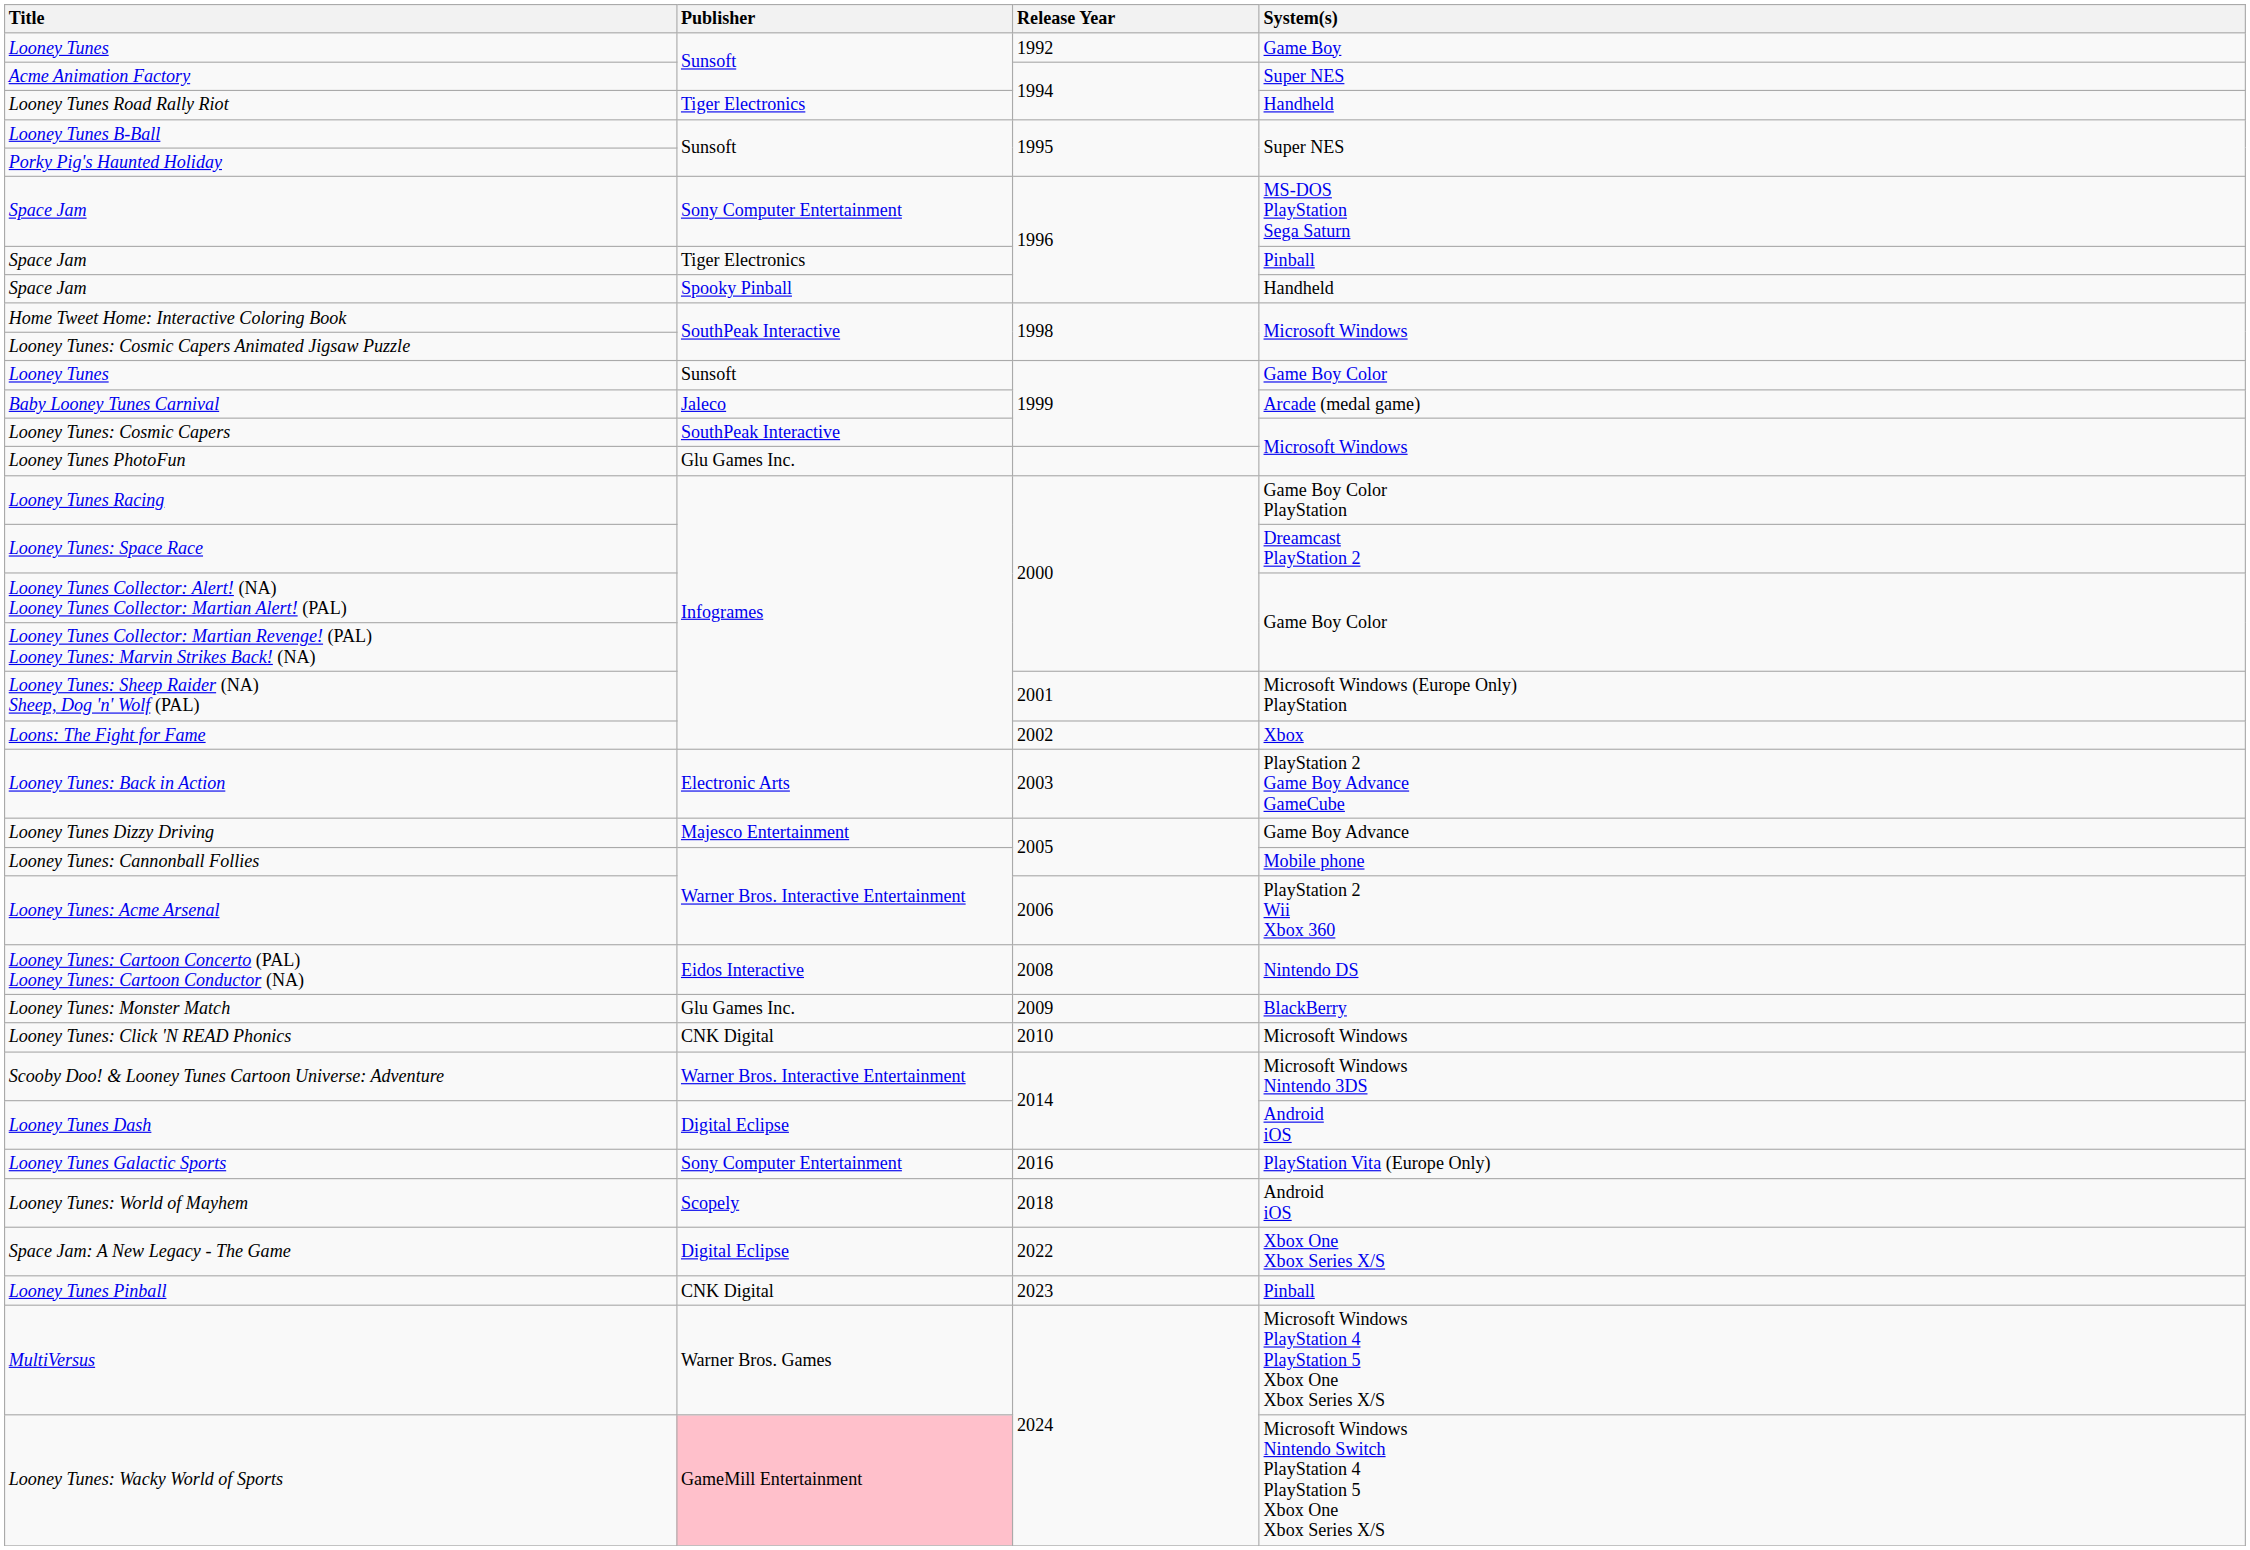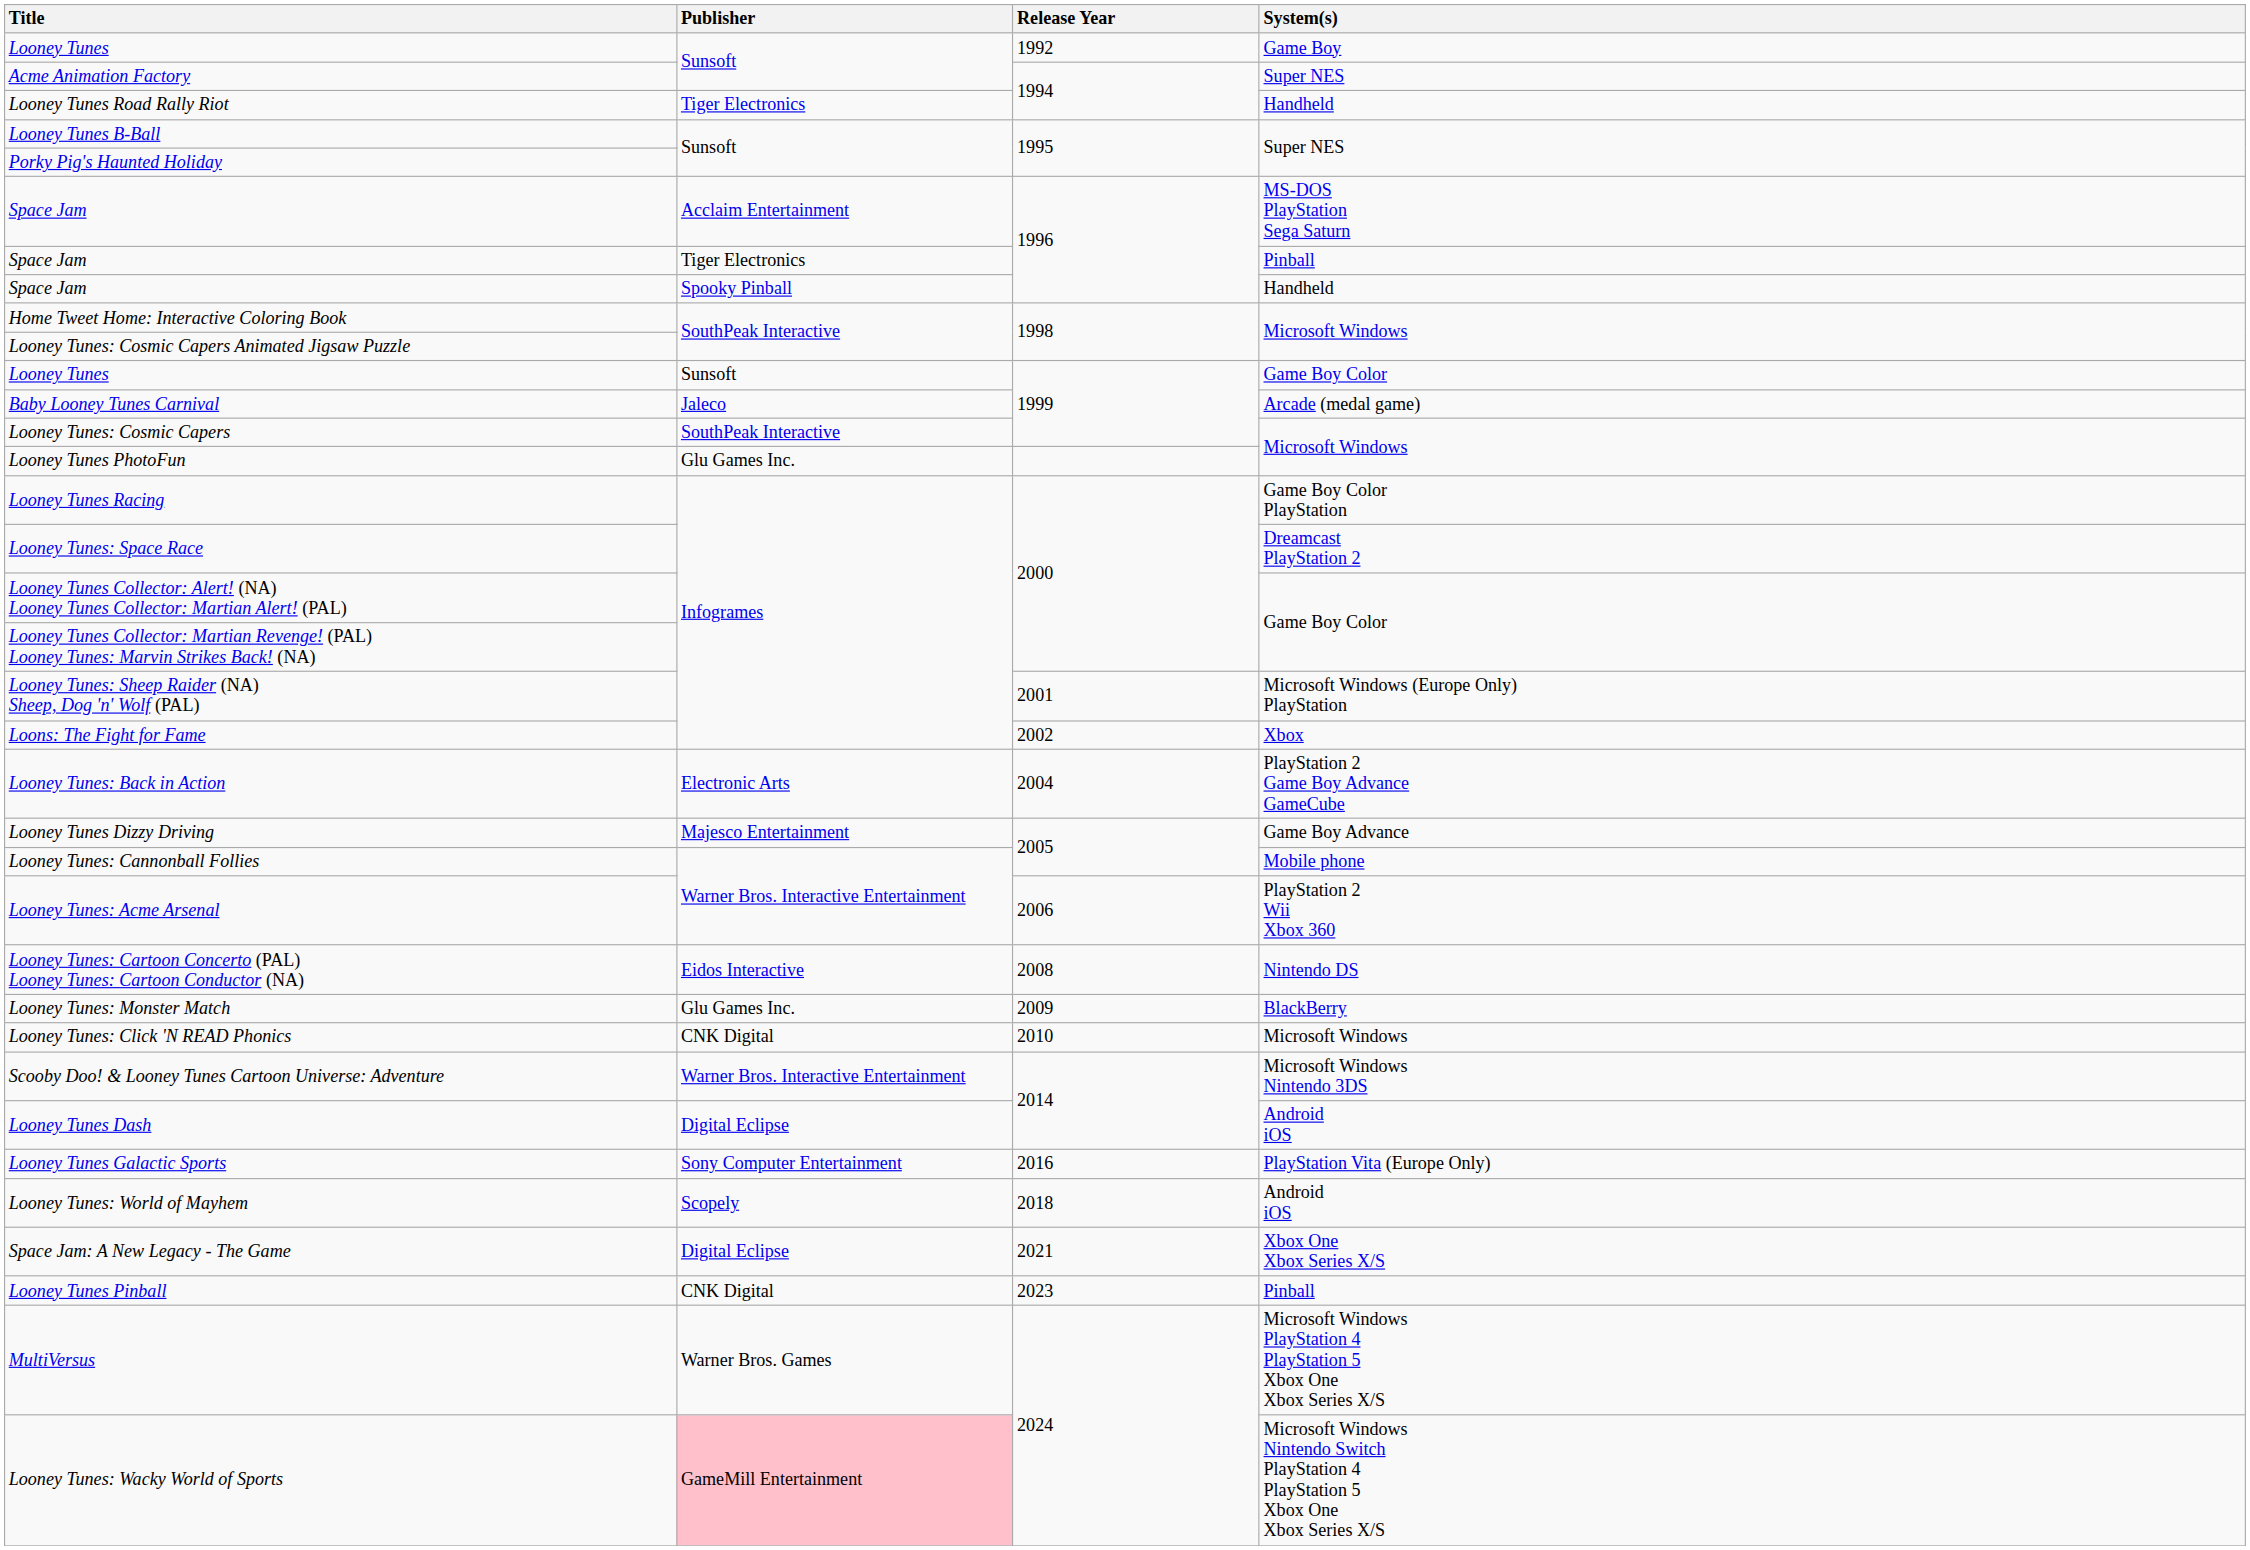 <table class="wikitable sortable" style="width: 100%;">
 <tr>
 <th style="width:30%; text-align:left;">Title</th>
 <th style="width:15%; text-align:left;">Publisher</th>
 <th style="width:11%; text-align:left;">Release Year</th>
 <th style="width:44%; text-align:left;">System(s)</th>
 </tr>
 <tr>
 <td><em><a href='#'>Looney Tunes</a></em></td>
 <td rowspan="2"><a href='#'>Sunsoft</a></td>
 <td>1992</td>
 <td><a href='#'>Game Boy</a></td>
 </tr>
 <tr>
 <td><em><a href='#'>Acme Animation Factory</a></em></td>
 <td rowspan="2">1994</td>
 <td><a href='#'>Super NES</a></td>
 </tr>
 <tr>
 <td><em>Looney Tunes Road Rally Riot</em></td>
 <td><a href='#'>Tiger Electronics</a></td>
 <td><a href='#'>Handheld</a></td>
 </tr>
 <tr>
 <td><em><a href='#'>Looney Tunes B-Ball</a></em></td>
 <td rowspan="2">Sunsoft</td>
 <td rowspan="2">1995</td>
 <td rowspan="2">Super NES</td>
 </tr>
 <tr>
 <td><em><a href='#'>Porky Pig's Haunted Holiday</a></em></td>
 </tr>
 <tr>
 <td><em><a href='#'>Space Jam</a></em></td>
-<td><a href='#'>Sony Computer Entertainment</a></td>
+<td><a href='#'>Acclaim Entertainment</a></td>
 <td rowspan="3">1996</td>
 <td><a href='#'>MS-DOS</a><br><a href='#'>PlayStation</a><br><a href='#'>Sega Saturn</a></td>
 </tr>
 <tr>
 <td><em>Space Jam</em></td>
 <td>Tiger Electronics</td>
 <td><a href='#'>Pinball</a></td>
 </tr>
 <tr>
 <td><em>Space Jam</em></td>
 <td><a href='#'>Spooky Pinball</a></td>
 <td>Handheld</td>
 </tr>
 <tr>
 <td><em>Home Tweet Home: Interactive Coloring Book</em></td>
 <td rowspan="2"><a href='#'>SouthPeak Interactive</a></td>
 <td rowspan="2">1998</td>
 <td rowspan="2"><a href='#'>Microsoft Windows</a></td>
 </tr>
 <tr>
 <td><em>Looney Tunes: Cosmic Capers Animated Jigsaw Puzzle</em></td>
 </tr>
 <tr>
 <td><em><a href='#'>Looney Tunes</a></em></td>
 <td>Sunsoft</td>
 <td rowspan="3">1999</td>
 <td><a href='#'>Game Boy Color</a></td>
 </tr>
 <tr>
 <td><em><a href='#'>Baby Looney Tunes Carnival</a></em></td>
 <td><a href='#'>Jaleco</a></td>
 <td><a href='#'>Arcade</a> (medal game)</td>
 </tr>
 <tr>
 <td><em>Looney Tunes: Cosmic Capers</em></td>
 <td><a href='#'>SouthPeak Interactive</a></td>
 <td rowspan="2"><a href='#'>Microsoft Windows</a></td>
 </tr>
 <tr>
 <td><em>Looney Tunes PhotoFun</em></td>
 <td>Glu Games Inc.</td>
 </tr>
 <tr>
 <td><em><a href='#'>Looney Tunes Racing</a></em></td>
 <td rowspan="6"><a href='#'>Infogrames</a></td>
 <td rowspan="4">2000</td>
 <td>Game Boy Color<br>PlayStation</td>
 </tr>
 <tr>
 <td><em><a href='#'>Looney Tunes: Space Race</a></em></td>
 <td><a href='#'>Dreamcast</a><br><a href='#'>PlayStation 2</a></td>
 </tr>
 <tr>
 <td><em><a href='#'>Looney Tunes Collector: Alert!</a></em> (NA)<br><em><a href='#'>Looney Tunes Collector: Martian Alert!</a></em> (PAL)</td>
 <td rowspan="2">Game Boy Color</td>
 </tr>
 <tr>
 <td><em><a href='#'>Looney Tunes Collector: Martian Revenge!</a></em> (PAL)<br><em><a href='#'>Looney Tunes: Marvin Strikes Back!</a></em> (NA)</td>
 </tr>
 <tr>
 <td><em><a href='#'>Looney Tunes: Sheep Raider</a></em> (NA)<br><em><a href='#'>Sheep, Dog 'n' Wolf</a></em> (PAL)</td>
 <td>2001</td>
 <td>Microsoft Windows (Europe Only)<br>PlayStation</td>
 </tr>
 <tr>
 <td><em><a href='#'>Loons: The Fight for Fame</a></em></td>
 <td>2002</td>
 <td><a href='#'>Xbox</a></td>
 </tr>
 <tr>
 <td><em><a href='#'>Looney Tunes: Back in Action</a></em></td>
 <td><a href='#'>Electronic Arts</a></td>
-<td>2003</td>
+<td>2004</td>
 <td>PlayStation 2<br><a href='#'>Game Boy Advance</a><br><a href='#'>GameCube</a></td>
 </tr>
 <tr>
 <td><em>Looney Tunes Dizzy Driving</em></td>
 <td><a href='#'>Majesco Entertainment</a></td>
 <td rowspan="2">2005</td>
 <td>Game Boy Advance</td>
 </tr>
 <tr>
 <td><em>Looney Tunes: Cannonball Follies</em></td>
 <td rowspan="2"><a href='#'>Warner Bros. Interactive Entertainment</a></td>
 <td><a href='#'>Mobile phone</a></td>
 </tr>
 <tr>
 <td><em><a href='#'>Looney Tunes: Acme Arsenal</a></em></td>
 <td>2006</td>
 <td>PlayStation 2<br><a href='#'>Wii</a><br><a href='#'>Xbox 360</a></td>
 </tr>
 <tr>
 <td><em><a href='#'>Looney Tunes: Cartoon Concerto</a></em> (PAL)<br><em><a href='#'>Looney Tunes: Cartoon Conductor</a></em> (NA)</td>
 <td><a href='#'>Eidos Interactive</a></td>
 <td>2008</td>
 <td><a href='#'>Nintendo DS</a></td>
 </tr>
 <tr>
 <td><em>Looney Tunes: Monster Match</em></td>
 <td>Glu Games Inc.</td>
 <td>2009</td>
 <td><a href='#'>BlackBerry</a></td>
 </tr>
 <tr>
 <td><em>Looney Tunes: Click 'N READ Phonics</em></td>
 <td>CNK Digital</td>
 <td>2010</td>
 <td>Microsoft Windows</td>
 </tr>
 <tr>
 <td><em>Scooby Doo! & Looney Tunes Cartoon Universe: Adventure</em></td>
 <td><a href='#'>Warner Bros. Interactive Entertainment</a></td>
 <td rowspan="2">2014</td>
 <td>Microsoft Windows<br><a href='#'>Nintendo 3DS</a></td>
 </tr>
 <tr>
 <td><em><a href='#'>Looney Tunes Dash</a></em></td>
 <td><a href='#'>Digital Eclipse</a></td>
 <td><a href='#'>Android</a><br><a href='#'>iOS</a></td>
 </tr>
 <tr>
 <td><em><a href='#'>Looney Tunes Galactic Sports</a></em></td>
 <td><a href='#'>Sony Computer Entertainment</a></td>
 <td>2016</td>
 <td><a href='#'>PlayStation Vita</a> (Europe Only)</td>
 </tr>
 <tr>
 <td><em>Looney Tunes: World of Mayhem</em></td>
 <td><a href='#'>Scopely</a></td>
 <td>2018</td>
 <td>Android<br><a href='#'>iOS</a></td>
 </tr>
 <tr>
 <td><em>Space Jam: A New Legacy - The Game</em></td>
 <td><a href='#'>Digital Eclipse</a></td>
-<td>2022</td>
+<td>2021</td>
 <td><a href='#'>Xbox One</a><br><a href='#'>Xbox Series X/S</a></td>
 </tr>
 <tr>
 <td><em><a href='#'>Looney Tunes Pinball</a></em></td>
 <td>CNK Digital</td>
 <td>2023</td>
 <td><a href='#'>Pinball</a></td>
 </tr>
 <tr>
 <td><em><a href='#'>MultiVersus</a></em></td>
 <td>Warner Bros. Games</td>
 <td rowspan="2">2024</td>
 <td>Microsoft Windows<br><a href='#'>PlayStation 4</a><br><a href='#'>PlayStation 5</a><br>Xbox One<br>Xbox Series X/S</td>
 </tr>
 <tr>
 <td><em>Looney Tunes: Wacky World of Sports</em></td>
 <td style="background: pink;">GameMill Entertainment</td>
 <td>Microsoft Windows<br><a href='#'>Nintendo Switch</a><br>PlayStation 4<br>PlayStation 5<br>Xbox One<br>Xbox Series X/S</td>
 </tr>
 </table>
